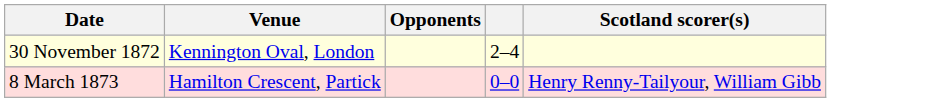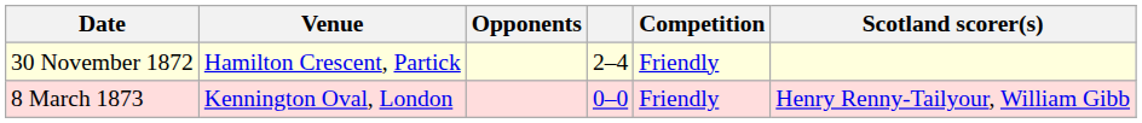 <table class="wikitable">
 <tr>
 <th>Date</th>
 <th>Venue</th>
 <th>Opponents</th>
 <th></th>
+<th>Competition</th>
 <th>Scotland scorer(s)</th>
 </tr>
 <tr bgcolor=#ffffdd>
 <td>30 November 1872</td>
-<td><a href='#'>Kennington Oval</a>, <a href='#'>London</a></td>
+<td><a href='#'>Hamilton Crescent</a>, <a href='#'>Partick</a></td>
 <td></td>
 <td align="center">2–4</td>
+<td><a href='#'>Friendly</a></td>
 <td></td>
 </tr>
 <tr bgcolor=#ffdddd>
 <td>8 March 1873</td>
-<td><a href='#'>Hamilton Crescent</a>, <a href='#'>Partick</a></td>
+<td><a href='#'>Kennington Oval</a>, <a href='#'>London</a></td>
 <td></td>
 <td align="center"><a href='#'>0–0</a></td>
+<td><a href='#'>Friendly</a></td>
 <td><a href='#'>Henry Renny-Tailyour</a>, <a href='#'>William Gibb</a></td>
 </tr>
 </table>
